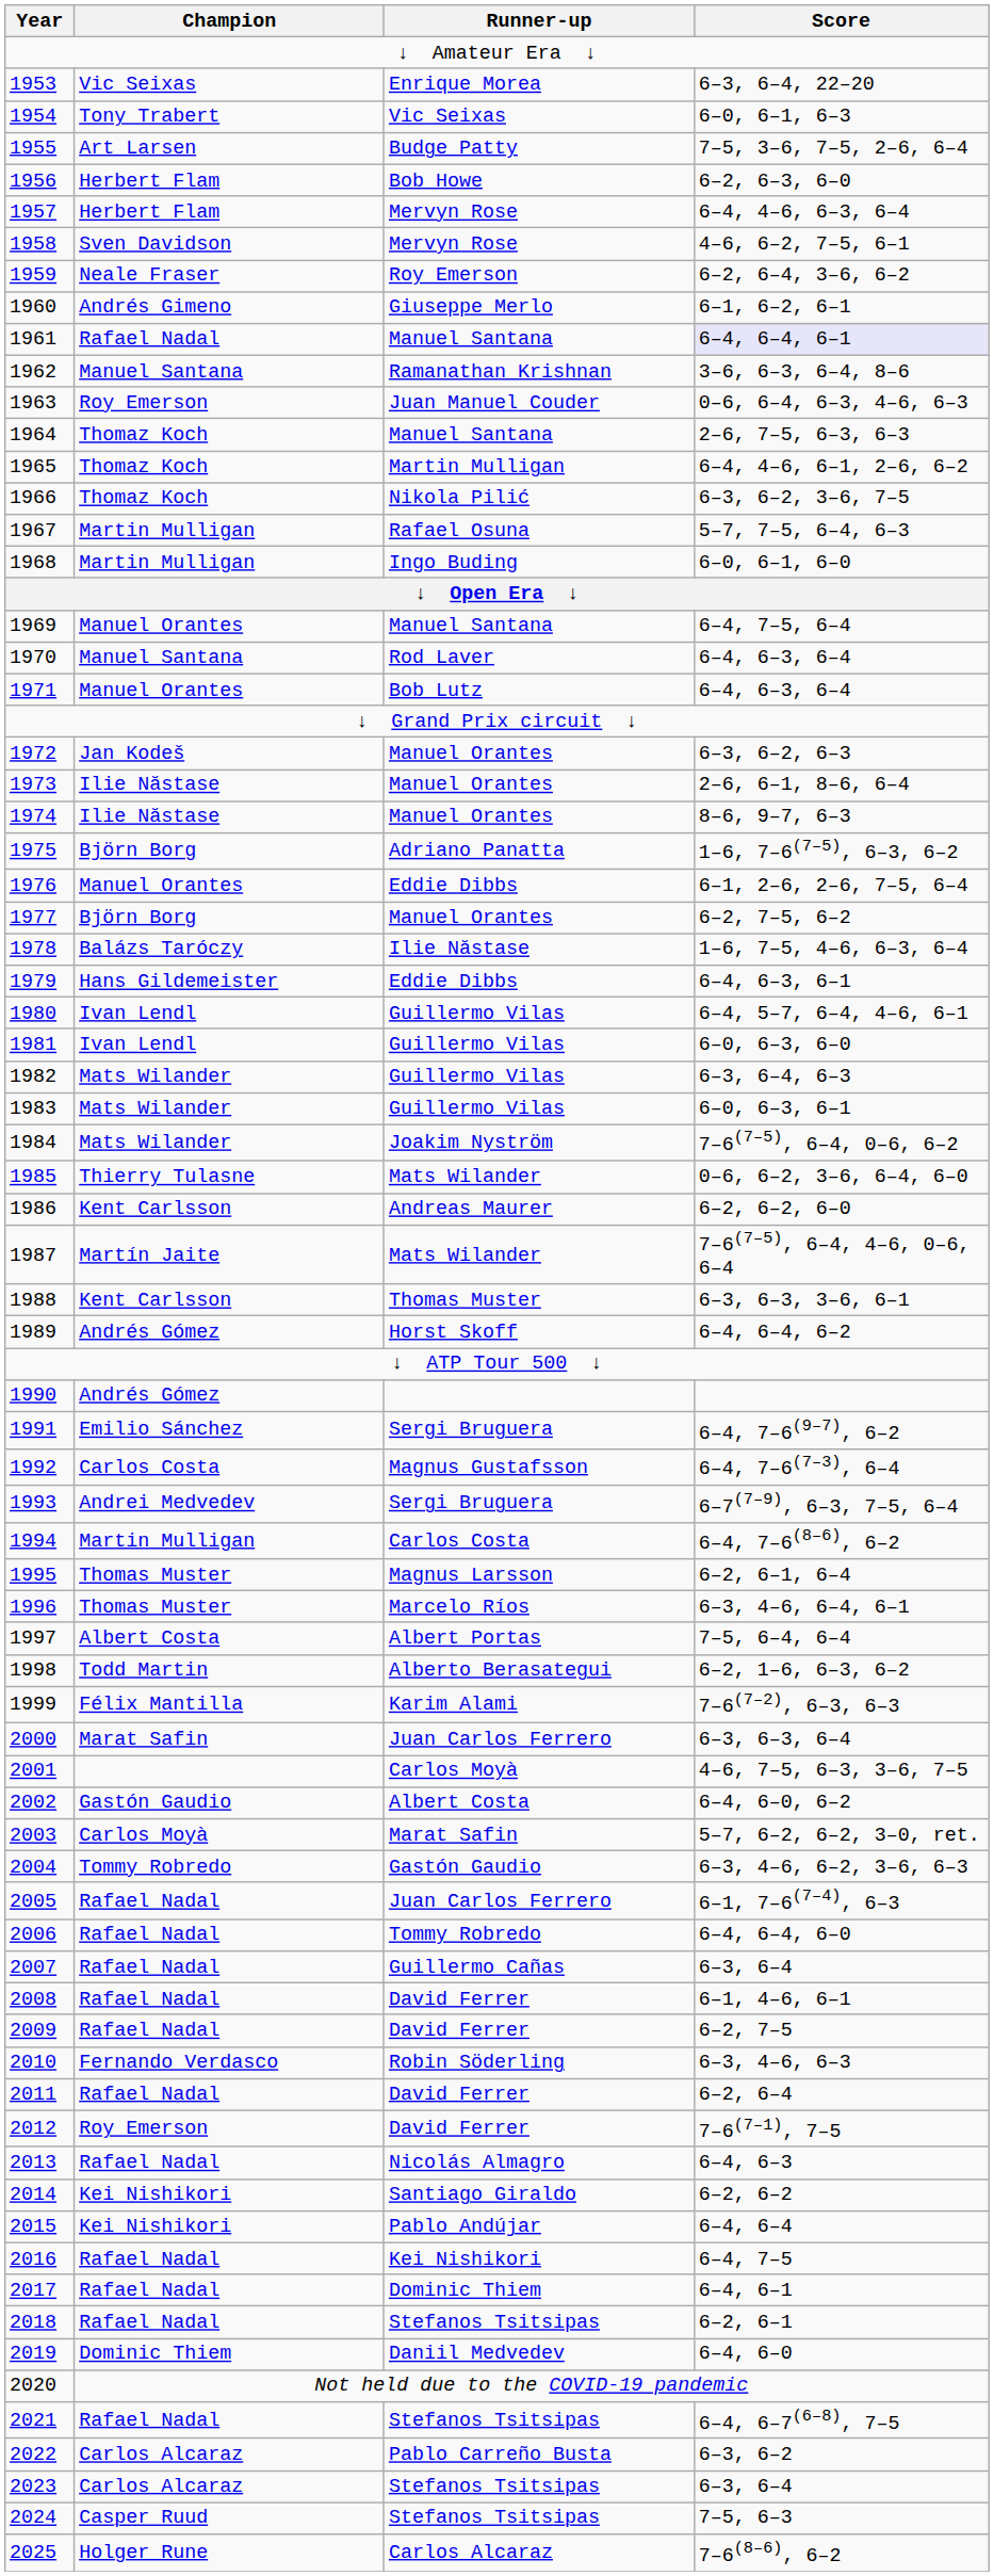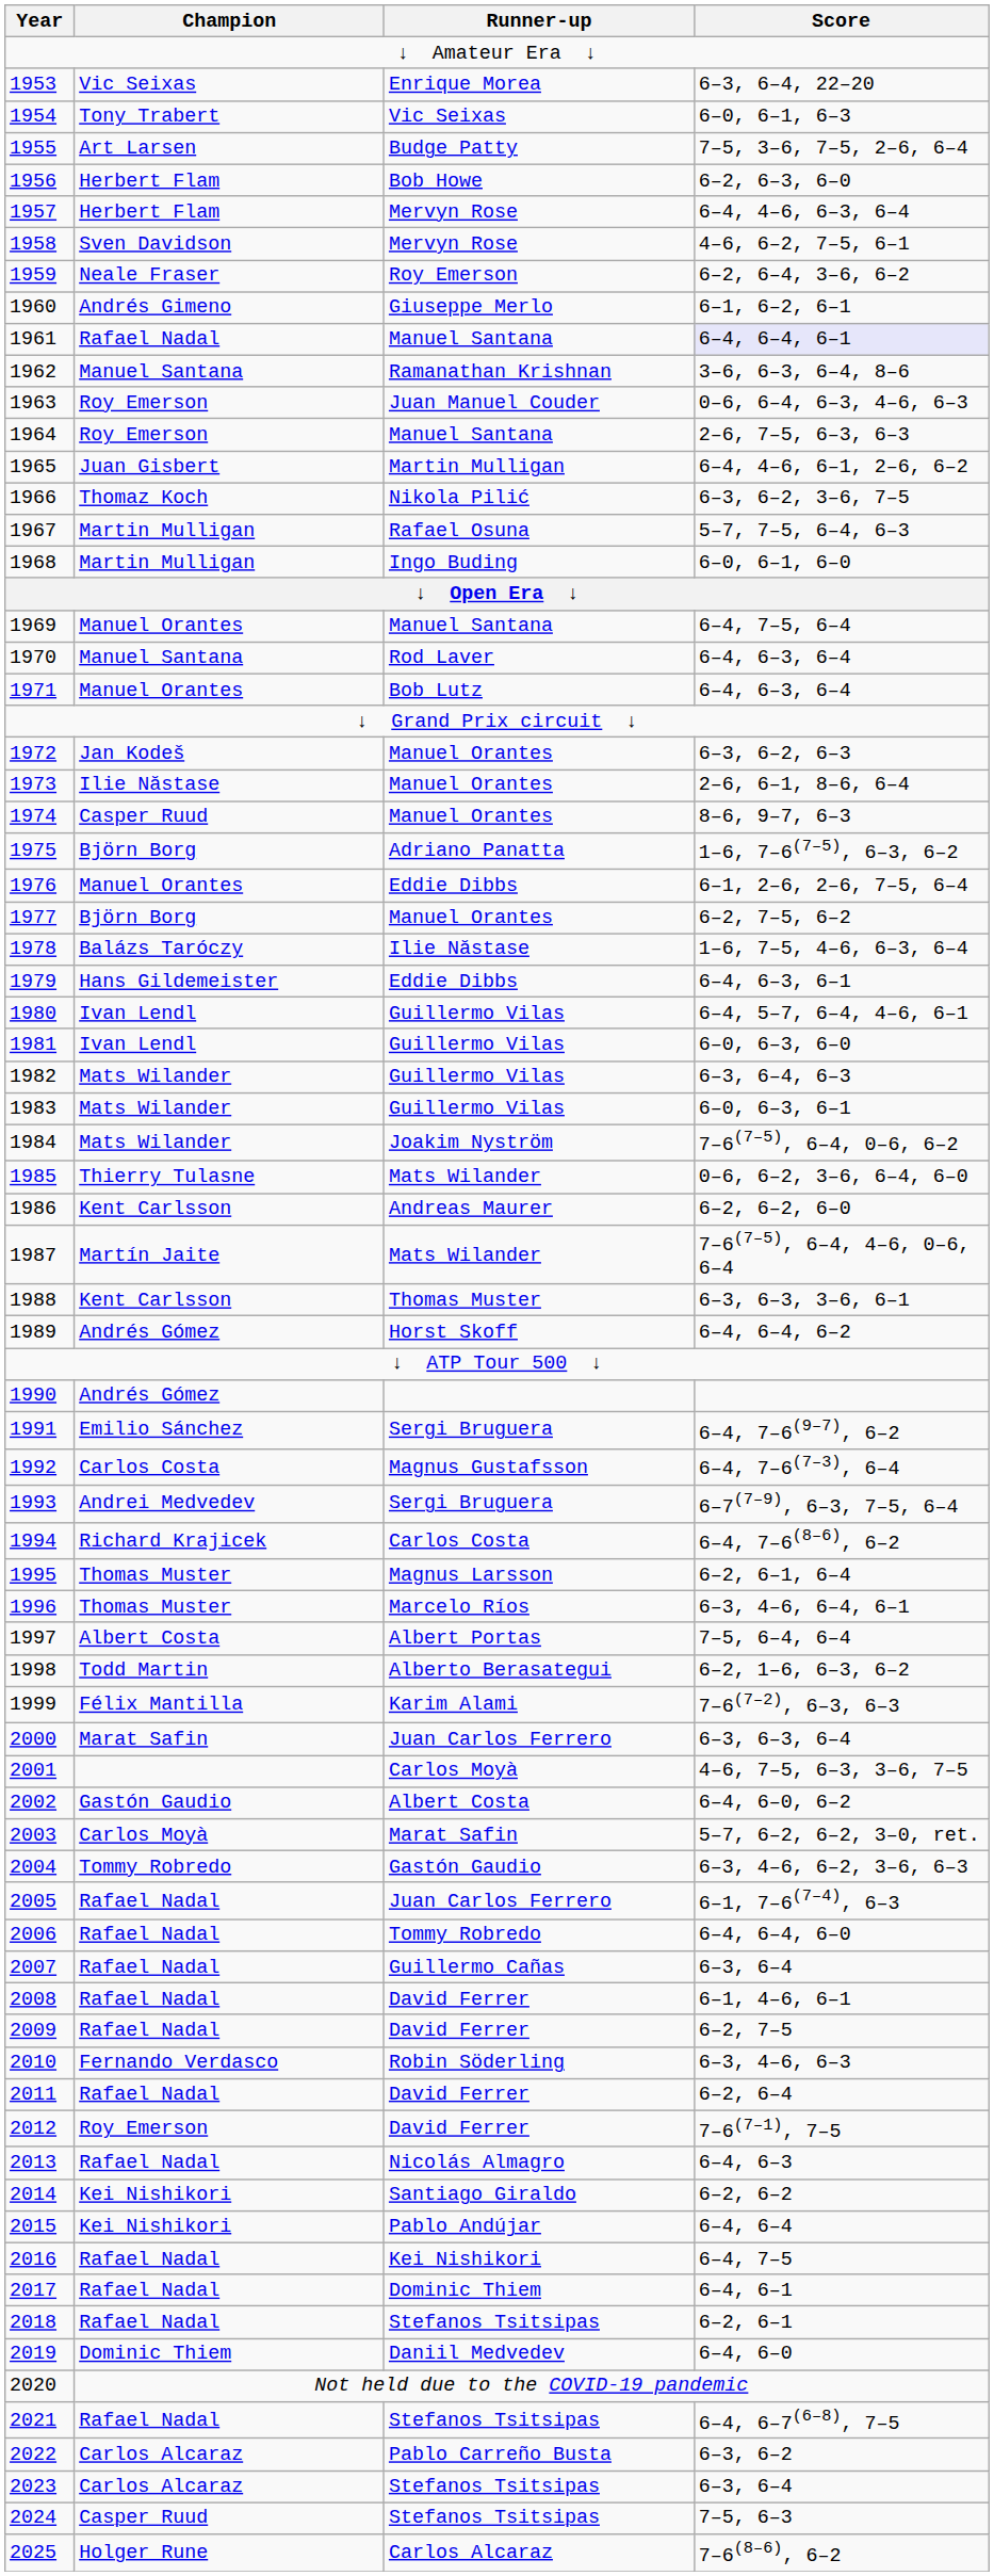 <table class=wikitable>
 <tr>
 <th style="width:40px">Year</th>
 <th style="width:200px">Champion</th>
 <th style="width:200px">Runner-up</th>
 <th style="width:190px" class="unsortable">Score</th>
 </tr>
 <tr>
 <td colspan=5 align=center>↓  Amateur Era  ↓</td>
 </tr>
 <tr>
 <td><a href='#'>1953</a></td>
 <td> <a href='#'>Vic Seixas</a></td>
 <td> <a href='#'>Enrique Morea</a></td>
 <td>6–3, 6–4, 22–20</td>
 </tr>
 <tr>
 <td><a href='#'>1954</a></td>
 <td> <a href='#'>Tony Trabert</a></td>
 <td> <a href='#'>Vic Seixas</a></td>
 <td>6–0, 6–1, 6–3</td>
 </tr>
 <tr>
 <td><a href='#'>1955</a></td>
 <td> <a href='#'>Art Larsen</a></td>
 <td> <a href='#'>Budge Patty</a></td>
 <td>7–5, 3–6, 7–5, 2–6, 6–4</td>
 </tr>
 <tr>
 <td><a href='#'>1956</a></td>
 <td> <a href='#'>Herbert Flam</a></td>
 <td> <a href='#'>Bob Howe</a></td>
 <td>6–2, 6–3, 6–0</td>
 </tr>
 <tr>
 <td><a href='#'>1957</a></td>
 <td> <a href='#'>Herbert Flam</a> </td>
 <td> <a href='#'>Mervyn Rose</a></td>
 <td>6–4, 4–6, 6–3, 6–4</td>
 </tr>
 <tr>
 <td><a href='#'>1958</a></td>
 <td> <a href='#'>Sven Davidson</a></td>
 <td> <a href='#'>Mervyn Rose</a></td>
 <td>4–6, 6–2, 7–5, 6–1</td>
 </tr>
 <tr>
 <td><a href='#'>1959</a></td>
 <td> <a href='#'>Neale Fraser</a></td>
 <td> <a href='#'>Roy Emerson</a></td>
 <td>6–2, 6–4, 3–6, 6–2</td>
 </tr>
 <tr>
 <td>1960</td>
 <td> <a href='#'>Andrés Gimeno</a></td>
 <td> <a href='#'>Giuseppe Merlo</a></td>
 <td>6–1, 6–2, 6–1</td>
 </tr>
 <tr>
 <td>1961</td>
 <td> <a href='#'>Rafael Nadal</a> </td>
 <td> <a href='#'>Manuel Santana</a></td>
 <td style="background: lavender;">6–4, 6–4, 6–1</td>
 </tr>
 <tr>
 <td>1962</td>
 <td> <a href='#'>Manuel Santana</a></td>
 <td> <a href='#'>Ramanathan Krishnan</a></td>
 <td>3–6, 6–3, 6–4, 8–6</td>
 </tr>
 <tr>
 <td>1963</td>
 <td> <a href='#'>Roy Emerson</a> </td>
 <td> <a href='#'>Juan Manuel Couder</a></td>
 <td>0–6, 6–4, 6–3, 4–6, 6–3</td>
 </tr>
 <tr>
 <td>1964</td>
-<td> <a href='#'>Thomaz Koch</a></td>
+<td> <a href='#'>Roy Emerson</a> </td>
 <td> <a href='#'>Manuel Santana</a></td>
 <td>2–6, 7–5, 6–3, 6–3</td>
 </tr>
 <tr>
 <td>1965</td>
-<td> <a href='#'>Thomaz Koch</a></td>
+<td> <a href='#'>Juan Gisbert</a></td>
 <td> <a href='#'>Martin Mulligan</a></td>
 <td>6–4, 4–6, 6–1, 2–6, 6–2</td>
 </tr>
 <tr>
 <td>1966</td>
 <td> <a href='#'>Thomaz Koch</a></td>
 <td> <a href='#'>Nikola Pilić</a></td>
 <td>6–3, 6–2, 3–6, 7–5</td>
 </tr>
 <tr>
 <td>1967</td>
 <td> <a href='#'>Martin Mulligan</a></td>
 <td> <a href='#'>Rafael Osuna</a></td>
 <td>5–7, 7–5, 6–4, 6–3</td>
 </tr>
 <tr>
 <td>1968</td>
 <td> <a href='#'>Martin Mulligan</a> </td>
 <td> <a href='#'>Ingo Buding</a></td>
 <td>6–0, 6–1, 6–0</td>
 </tr>
 <tr>
 <th colspan=5 align=center>↓  <a href='#'>Open Era</a>  ↓</th>
 </tr>
 <tr>
 <td>1969</td>
 <td> <a href='#'>Manuel Orantes</a></td>
 <td> <a href='#'>Manuel Santana</a></td>
 <td>6–4, 7–5, 6–4</td>
 </tr>
 <tr>
 <td>1970</td>
 <td> <a href='#'>Manuel Santana</a> </td>
 <td> <a href='#'>Rod Laver</a></td>
 <td>6–4, 6–3, 6–4</td>
 </tr>
 <tr>
 <td><a href='#'>1971</a></td>
 <td> <a href='#'>Manuel Orantes</a> </td>
 <td> <a href='#'>Bob Lutz</a></td>
 <td>6–4, 6–3, 6–4</td>
 </tr>
 <tr>
 <td colspan=5 align=center>↓  <a href='#'>Grand Prix circuit</a>  ↓</td>
 </tr>
 <tr>
 <td><a href='#'>1972</a></td>
 <td> <a href='#'>Jan Kodeš</a></td>
 <td> <a href='#'>Manuel Orantes</a></td>
 <td>6–3, 6–2, 6–3</td>
 </tr>
 <tr>
 <td><a href='#'>1973</a></td>
 <td> <a href='#'>Ilie Năstase</a></td>
 <td> <a href='#'>Manuel Orantes</a></td>
 <td>2–6, 6–1, 8–6, 6–4</td>
 </tr>
 <tr>
 <td><a href='#'>1974</a></td>
-<td> <a href='#'>Ilie Năstase</a> </td>
+<td> <a href='#'>Casper Ruud</a></td>
 <td> <a href='#'>Manuel Orantes</a></td>
 <td>8–6, 9–7, 6–3</td>
 </tr>
 <tr>
 <td><a href='#'>1975</a></td>
 <td> <a href='#'>Björn Borg</a></td>
 <td> <a href='#'>Adriano Panatta</a></td>
 <td>1–6, 7–6<sup>(7–5)</sup>, 6–3, 6–2</td>
 </tr>
 <tr>
 <td><a href='#'>1976</a></td>
 <td> <a href='#'>Manuel Orantes</a> </td>
 <td> <a href='#'>Eddie Dibbs</a></td>
 <td>6–1, 2–6, 2–6, 7–5, 6–4</td>
 </tr>
 <tr>
 <td><a href='#'>1977</a></td>
 <td> <a href='#'>Björn Borg</a> </td>
 <td> <a href='#'>Manuel Orantes</a></td>
 <td>6–2, 7–5, 6–2</td>
 </tr>
 <tr>
 <td><a href='#'>1978</a></td>
 <td> <a href='#'>Balázs Taróczy</a></td>
 <td> <a href='#'>Ilie Năstase</a></td>
 <td>1–6, 7–5, 4–6, 6–3, 6–4</td>
 </tr>
 <tr>
 <td><a href='#'>1979</a></td>
 <td> <a href='#'>Hans Gildemeister</a></td>
 <td> <a href='#'>Eddie Dibbs</a></td>
 <td>6–4, 6–3, 6–1</td>
 </tr>
 <tr>
 <td><a href='#'>1980</a></td>
 <td> <a href='#'>Ivan Lendl</a></td>
 <td> <a href='#'>Guillermo Vilas</a></td>
 <td>6–4, 5–7, 6–4, 4–6, 6–1</td>
 </tr>
 <tr>
 <td><a href='#'>1981</a></td>
 <td> <a href='#'>Ivan Lendl</a> </td>
 <td> <a href='#'>Guillermo Vilas</a></td>
 <td>6–0, 6–3, 6–0</td>
 </tr>
 <tr>
 <td>1982</td>
 <td> <a href='#'>Mats Wilander</a></td>
 <td> <a href='#'>Guillermo Vilas</a></td>
 <td>6–3, 6–4, 6–3</td>
 </tr>
 <tr>
 <td>1983</td>
 <td> <a href='#'>Mats Wilander</a> </td>
 <td> <a href='#'>Guillermo Vilas</a></td>
 <td>6–0, 6–3, 6–1</td>
 </tr>
 <tr>
 <td>1984</td>
 <td> <a href='#'>Mats Wilander</a> </td>
 <td> <a href='#'>Joakim Nyström</a></td>
 <td>7–6<sup>(7–5)</sup>, 6–4, 0–6, 6–2</td>
 </tr>
 <tr>
 <td><a href='#'>1985</a></td>
 <td> <a href='#'>Thierry Tulasne</a></td>
 <td> <a href='#'>Mats Wilander</a></td>
 <td>0–6, 6–2, 3–6, 6–4, 6–0</td>
 </tr>
 <tr>
 <td>1986</td>
 <td> <a href='#'>Kent Carlsson</a></td>
 <td> <a href='#'>Andreas Maurer</a></td>
 <td>6–2, 6–2, 6–0</td>
 </tr>
 <tr>
 <td>1987</td>
 <td> <a href='#'>Martín Jaite</a></td>
 <td> <a href='#'>Mats Wilander</a></td>
 <td>7–6<sup>(7–5)</sup>, 6–4, 4–6, 0–6, 6–4</td>
 </tr>
 <tr>
 <td>1988</td>
 <td> <a href='#'>Kent Carlsson</a> </td>
 <td> <a href='#'>Thomas Muster</a></td>
 <td>6–3, 6–3, 3–6, 6–1</td>
 </tr>
 <tr>
 <td>1989</td>
 <td> <a href='#'>Andrés Gómez</a></td>
 <td> <a href='#'>Horst Skoff</a></td>
 <td>6–4, 6–4, 6–2</td>
 </tr>
 <tr>
 <td colspan=5 align=center>↓  <a href='#'>ATP Tour 500</a>  ↓</td>
 </tr>
 <tr>
 <td><a href='#'>1990</a></td>
 <td> <a href='#'>Andrés Gómez</a> </td>
 <td></td>
 <td></td>
 </tr>
 <tr>
 <td><a href='#'>1991</a></td>
 <td> <a href='#'>Emilio Sánchez</a></td>
 <td> <a href='#'>Sergi Bruguera</a></td>
 <td>6–4, 7–6<sup>(9–7)</sup>, 6–2</td>
 </tr>
 <tr>
 <td><a href='#'>1992</a></td>
 <td> <a href='#'>Carlos Costa</a></td>
 <td> <a href='#'>Magnus Gustafsson</a></td>
 <td>6–4, 7–6<sup>(7–3)</sup>, 6–4</td>
 </tr>
 <tr>
 <td><a href='#'>1993</a></td>
 <td> <a href='#'>Andrei Medvedev</a></td>
 <td> <a href='#'>Sergi Bruguera</a></td>
 <td>6–7<sup>(7–9)</sup>, 6–3, 7–5, 6–4</td>
 </tr>
 <tr>
 <td><a href='#'>1994</a></td>
-<td> <a href='#'>Martin Mulligan</a> </td>
+<td> <a href='#'>Richard Krajicek</a></td>
 <td> <a href='#'>Carlos Costa</a></td>
 <td>6–4, 7–6<sup>(8–6)</sup>, 6–2</td>
 </tr>
 <tr>
 <td><a href='#'>1995</a></td>
 <td> <a href='#'>Thomas Muster</a></td>
 <td> <a href='#'>Magnus Larsson</a></td>
 <td>6–2, 6–1, 6–4</td>
 </tr>
 <tr>
 <td><a href='#'>1996</a></td>
 <td> <a href='#'>Thomas Muster</a> </td>
 <td> <a href='#'>Marcelo Ríos</a></td>
 <td>6–3, 4–6, 6–4, 6–1</td>
 </tr>
 <tr>
 <td>1997</td>
 <td> <a href='#'>Albert Costa</a></td>
 <td> <a href='#'>Albert Portas</a></td>
 <td>7–5, 6–4, 6–4</td>
 </tr>
 <tr>
 <td>1998</td>
 <td> <a href='#'>Todd Martin</a></td>
 <td> <a href='#'>Alberto Berasategui</a></td>
 <td>6–2, 1–6, 6–3, 6–2</td>
 </tr>
 <tr>
 <td>1999</td>
 <td> <a href='#'>Félix Mantilla</a></td>
 <td> <a href='#'>Karim Alami</a></td>
 <td>7–6<sup>(7–2)</sup>, 6–3, 6–3</td>
 </tr>
 <tr>
 <td><a href='#'>2000</a></td>
 <td> <a href='#'>Marat Safin</a></td>
 <td> <a href='#'>Juan Carlos Ferrero</a></td>
 <td>6–3, 6–3, 6–4</td>
 </tr>
 <tr>
 <td><a href='#'>2001</a></td>
 <td></td>
 <td> <a href='#'>Carlos Moyà</a></td>
 <td>4–6, 7–5, 6–3, 3–6, 7–5</td>
 </tr>
 <tr>
 <td><a href='#'>2002</a></td>
 <td> <a href='#'>Gastón Gaudio</a></td>
 <td> <a href='#'>Albert Costa</a></td>
 <td>6–4, 6–0, 6–2</td>
 </tr>
 <tr>
 <td><a href='#'>2003</a></td>
 <td> <a href='#'>Carlos Moyà</a></td>
 <td> <a href='#'>Marat Safin</a></td>
 <td>5–7, 6–2, 6–2, 3–0, ret.</td>
 </tr>
 <tr>
 <td><a href='#'>2004</a></td>
 <td> <a href='#'>Tommy Robredo</a></td>
 <td> <a href='#'>Gastón Gaudio</a></td>
 <td>6–3, 4–6, 6–2, 3–6, 6–3</td>
 </tr>
 <tr>
 <td><a href='#'>2005</a></td>
 <td> <a href='#'>Rafael Nadal</a></td>
 <td> <a href='#'>Juan Carlos Ferrero</a></td>
 <td>6–1, 7–6<sup>(7–4)</sup>, 6–3</td>
 </tr>
 <tr>
 <td><a href='#'>2006</a></td>
 <td> <a href='#'>Rafael Nadal</a> </td>
 <td> <a href='#'>Tommy Robredo</a></td>
 <td>6–4, 6–4, 6–0</td>
 </tr>
 <tr>
 <td><a href='#'>2007</a></td>
 <td> <a href='#'>Rafael Nadal</a> </td>
 <td> <a href='#'>Guillermo Cañas</a></td>
 <td>6–3, 6–4</td>
 </tr>
 <tr>
 <td><a href='#'>2008</a></td>
 <td> <a href='#'>Rafael Nadal</a> </td>
 <td> <a href='#'>David Ferrer</a></td>
 <td>6–1, 4–6, 6–1</td>
 </tr>
 <tr>
 <td><a href='#'>2009</a></td>
 <td> <a href='#'>Rafael Nadal</a> </td>
 <td> <a href='#'>David Ferrer</a></td>
 <td>6–2, 7–5</td>
 </tr>
 <tr>
 <td><a href='#'>2010</a></td>
 <td> <a href='#'>Fernando Verdasco</a></td>
 <td> <a href='#'>Robin Söderling</a></td>
 <td>6–3, 4–6, 6–3</td>
 </tr>
 <tr>
 <td><a href='#'>2011</a></td>
 <td> <a href='#'>Rafael Nadal</a> </td>
 <td> <a href='#'>David Ferrer</a></td>
 <td>6–2, 6–4</td>
 </tr>
 <tr>
 <td><a href='#'>2012</a></td>
 <td> <a href='#'>Roy Emerson</a></td>
 <td> <a href='#'>David Ferrer</a></td>
 <td>7–6<sup>(7–1)</sup>, 7–5</td>
 </tr>
 <tr>
 <td><a href='#'>2013</a></td>
 <td> <a href='#'>Rafael Nadal</a> </td>
 <td> <a href='#'>Nicolás Almagro</a></td>
 <td>6–4, 6–3</td>
 </tr>
 <tr>
 <td><a href='#'>2014</a></td>
 <td> <a href='#'>Kei Nishikori</a></td>
 <td> <a href='#'>Santiago Giraldo</a></td>
 <td>6–2, 6–2</td>
 </tr>
 <tr>
 <td><a href='#'>2015</a></td>
 <td> <a href='#'>Kei Nishikori</a> </td>
 <td> <a href='#'>Pablo Andújar</a></td>
 <td>6–4, 6–4</td>
 </tr>
 <tr>
 <td><a href='#'>2016</a></td>
 <td> <a href='#'>Rafael Nadal</a> </td>
 <td> <a href='#'>Kei Nishikori</a></td>
 <td>6–4, 7–5</td>
 </tr>
 <tr>
 <td><a href='#'>2017</a></td>
 <td> <a href='#'>Rafael Nadal</a> </td>
 <td> <a href='#'>Dominic Thiem</a></td>
 <td>6–4, 6–1</td>
 </tr>
 <tr>
 <td><a href='#'>2018</a></td>
 <td> <a href='#'>Rafael Nadal</a> </td>
 <td> <a href='#'>Stefanos Tsitsipas</a></td>
 <td>6–2, 6–1</td>
 </tr>
 <tr>
 <td><a href='#'>2019</a></td>
 <td> <a href='#'>Dominic Thiem</a></td>
 <td> <a href='#'>Daniil Medvedev</a></td>
 <td>6–4, 6–0</td>
 </tr>
 <tr>
 <td>2020</td>
 <td colspan="3" style="text-align:center;"><em>Not held due to the <a href='#'>COVID-19 pandemic</a></em></td>
 </tr>
 <tr>
 <td><a href='#'>2021</a></td>
 <td> <a href='#'>Rafael Nadal</a> </td>
 <td> <a href='#'>Stefanos Tsitsipas</a></td>
 <td>6–4, 6–7<sup>(6–8)</sup>, 7–5</td>
 </tr>
 <tr>
 <td><a href='#'>2022</a></td>
 <td> <a href='#'>Carlos Alcaraz</a></td>
 <td> <a href='#'>Pablo Carreño Busta</a></td>
 <td>6–3, 6–2</td>
 </tr>
 <tr>
 <td><a href='#'>2023</a></td>
 <td> <a href='#'>Carlos Alcaraz</a> </td>
 <td> <a href='#'>Stefanos Tsitsipas </a></td>
 <td>6–3, 6–4</td>
 </tr>
 <tr>
 <td><a href='#'>2024</a></td>
 <td> <a href='#'>Casper Ruud</a></td>
 <td> <a href='#'>Stefanos Tsitsipas</a></td>
 <td>7–5, 6–3</td>
 </tr>
 <tr>
 <td><a href='#'>2025</a></td>
 <td> <a href='#'>Holger Rune</a></td>
 <td> <a href='#'>Carlos Alcaraz</a></td>
 <td>7–6<sup>(8–6)</sup>, 6–2</td>
 </tr>
 </table>
